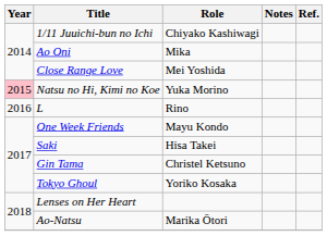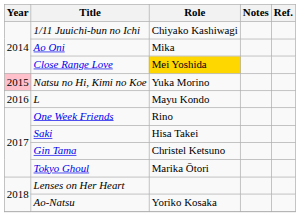 <table class="wikitable">
 <tr>
 <th>Year</th>
 <th>Title</th>
 <th>Role</th>
 <th>Notes</th>
 <th>Ref.</th>
 </tr>
 <tr>
 <td rowspan="3">2014</td>
 <td><em>1/11 Juuichi-bun no Ichi</em></td>
 <td>Chiyako Kashiwagi</td>
 <td></td>
 <td></td>
 </tr>
 <tr>
 <td><em><a href='#'>Ao Oni</a></em></td>
 <td>Mika</td>
 <td></td>
 <td></td>
 </tr>
 <tr>
 <td><em><a href='#'>Close Range Love</a></em></td>
-<td>Mei Yoshida</td>
+<td style="background: gold;">Mei Yoshida</td>
 <td></td>
 <td></td>
 </tr>
 <tr>
 <td style="background: pink;">2015</td>
 <td><em>Natsu no Hi, Kimi no Koe</em></td>
 <td>Yuka Morino</td>
 <td></td>
 <td></td>
 </tr>
 <tr>
 <td>2016</td>
 <td><em>L</em></td>
-<td>Rino</td>
+<td>Mayu Kondo</td>
 <td></td>
 <td></td>
 </tr>
 <tr>
 <td rowspan="4">2017</td>
 <td><em><a href='#'>One Week Friends</a></em></td>
-<td>Mayu Kondo</td>
+<td>Rino</td>
 <td></td>
 <td></td>
 </tr>
 <tr>
 <td><em><a href='#'>Saki</a></em></td>
 <td>Hisa Takei</td>
 <td></td>
 <td></td>
 </tr>
 <tr>
 <td><em><a href='#'>Gin Tama</a></em></td>
 <td>Christel Ketsuno</td>
 <td></td>
 <td></td>
 </tr>
 <tr>
 <td><em><a href='#'>Tokyo Ghoul</a></em></td>
-<td>Yoriko Kosaka</td>
+<td>Marika Ōtori</td>
 <td></td>
 <td></td>
 </tr>
 <tr>
 <td rowspan="2">2018</td>
 <td><em>Lenses on Her Heart</em></td>
 <td></td>
 <td></td>
 <td></td>
 </tr>
 <tr>
 <td><em>Ao-Natsu</em></td>
-<td>Marika Ōtori</td>
+<td>Yoriko Kosaka</td>
 <td></td>
 <td></td>
 </tr>
 <tr>
 </tr>
 </table>
